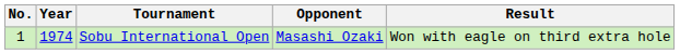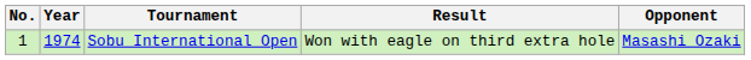 <table class="wikitable" style="font-size:95%;">
 <tr>
 <th>No.</th>
 <th>Year</th>
 <th>Tournament</th>
+<th>Result</th>
 <th>Opponent</th>
-<th>Result</th>
 </tr>
 <tr style="background:#D0F0C0;">
 <td align=center>1</td>
 <td><a href='#'>1974</a></td>
 <td><a href='#'>Sobu International Open</a></td>
+<td>Won with eagle on third extra hole</td>
 <td> <a href='#'>Masashi Ozaki</a></td>
-<td>Won with eagle on third extra hole</td>
 </tr>
 </table>
